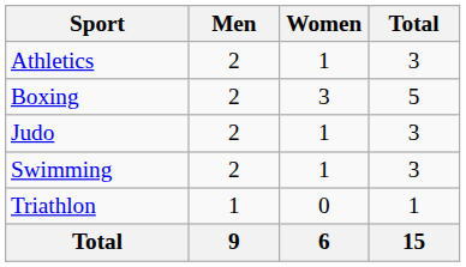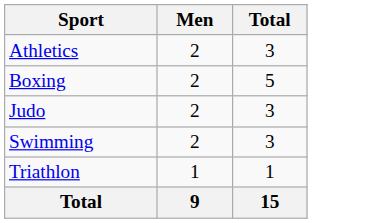 <table class="wikitable sortable" style="text-align:center;">
 <tr>
 <th width=120>Sport</th>
 <th width=55>Men</th>
-<th width=55>Women</th>
 <th width=55>Total</th>
 </tr>
 <tr>
 <td align=left><a href='#'>Athletics</a></td>
 <td>2</td>
-<td>1</td>
 <td>3</td>
 </tr>
 <tr>
 <td align=left><a href='#'>Boxing</a></td>
 <td>2</td>
-<td>3</td>
 <td>5</td>
 </tr>
 <tr>
 <td align=left><a href='#'>Judo</a></td>
 <td>2</td>
-<td>1</td>
 <td>3</td>
 </tr>
 <tr>
 <td align=left><a href='#'>Swimming</a></td>
 <td>2</td>
-<td>1</td>
 <td>3</td>
 </tr>
 <tr>
 <td align=left><a href='#'>Triathlon</a></td>
 <td>1</td>
-<td>0</td>
 <td>1</td>
 </tr>
 <tr>
 <th>Total</th>
 <th>9</th>
-<th>6</th>
 <th>15</th>
 </tr>
 </table>
